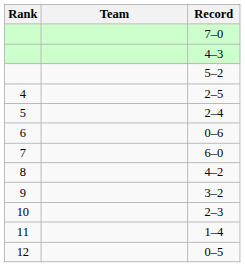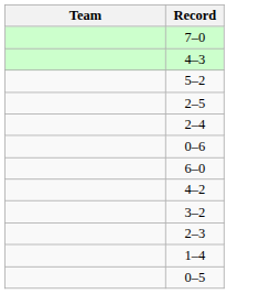 <table class="wikitable" style="text-align: center;">
 <tr>
-<th width=40>Rank</th>
 <th width=180>Team</th>
 <th width=60>Record</th>
 </tr>
 <tr bgcolor="#ccffcc">
-<td></td>
 <td align=left></td>
 <td>7–0</td>
 </tr>
 <tr bgcolor="#ccffcc">
-<td></td>
 <td align=left></td>
 <td>4–3</td>
 </tr>
 <tr>
-<td></td>
 <td align=left></td>
 <td>5–2</td>
 </tr>
 <tr>
-<td>4</td>
 <td align=left></td>
 <td>2–5</td>
 </tr>
 <tr>
-<td>5</td>
 <td align=left></td>
 <td>2–4</td>
 </tr>
 <tr>
-<td>6</td>
 <td align=left></td>
 <td>0–6</td>
 </tr>
 <tr>
-<td>7</td>
 <td align=left></td>
 <td>6–0</td>
 </tr>
 <tr>
-<td>8</td>
 <td align=left></td>
 <td>4–2</td>
 </tr>
 <tr>
-<td>9</td>
 <td align=left></td>
 <td>3–2</td>
 </tr>
 <tr>
-<td>10</td>
 <td align=left></td>
 <td>2–3</td>
 </tr>
 <tr>
-<td>11</td>
 <td align=left></td>
 <td>1–4</td>
 </tr>
 <tr>
-<td>12</td>
 <td align=left></td>
 <td>0–5</td>
 </tr>
 </table>
